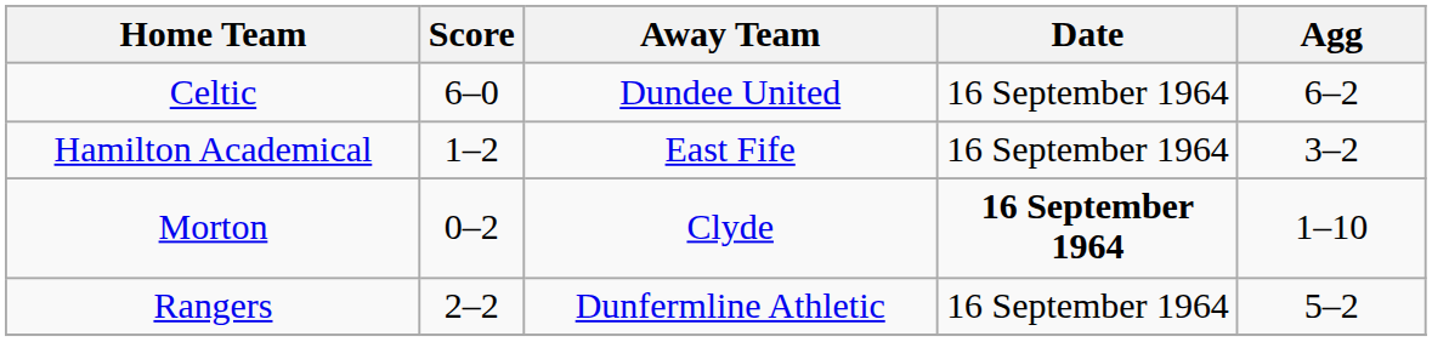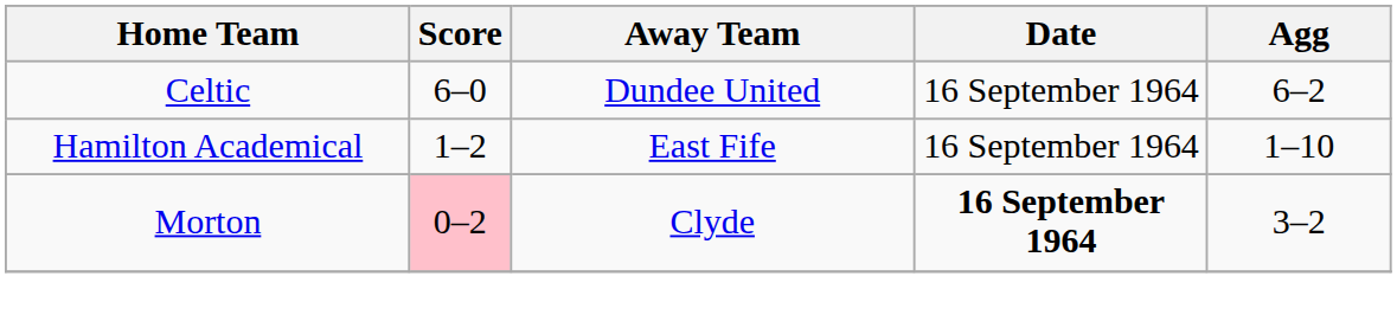 <table class="wikitable" style="text-align:center;">
 <tr>
 <th width=175>Home Team</th>
 <th width=20>Score</th>
 <th width=175>Away Team</th>
 <th width= 125>Date</th>
 <th width= 75>Agg</th>
 </tr>
 <tr>
 <td><a href='#'>Celtic</a></td>
 <td>6–0</td>
 <td><a href='#'>Dundee United</a></td>
 <td>16 September 1964</td>
 <td>6–2</td>
 </tr>
 <tr>
 <td><a href='#'>Hamilton Academical</a></td>
 <td>1–2</td>
 <td><a href='#'>East Fife</a></td>
 <td>16 September 1964</td>
-<td>3–2</td>
+<td>1–10</td>
 </tr>
 <tr>
 <td><a href='#'>Morton</a></td>
-<td>0–2</td>
+<td style="background: pink;">0–2</td>
 <td><a href='#'>Clyde</a></td>
 <td><strong>16 September 1964</strong></td>
-<td>1–10</td>
-</tr>
-<tr>
-<td><a href='#'>Rangers</a></td>
-<td>2–2</td>
-<td><a href='#'>Dunfermline Athletic</a></td>
-<td>16 September 1964</td>
-<td>5–2</td>
+<td>3–2</td>
 </tr>
 <tr>
 </tr>
 </table>
